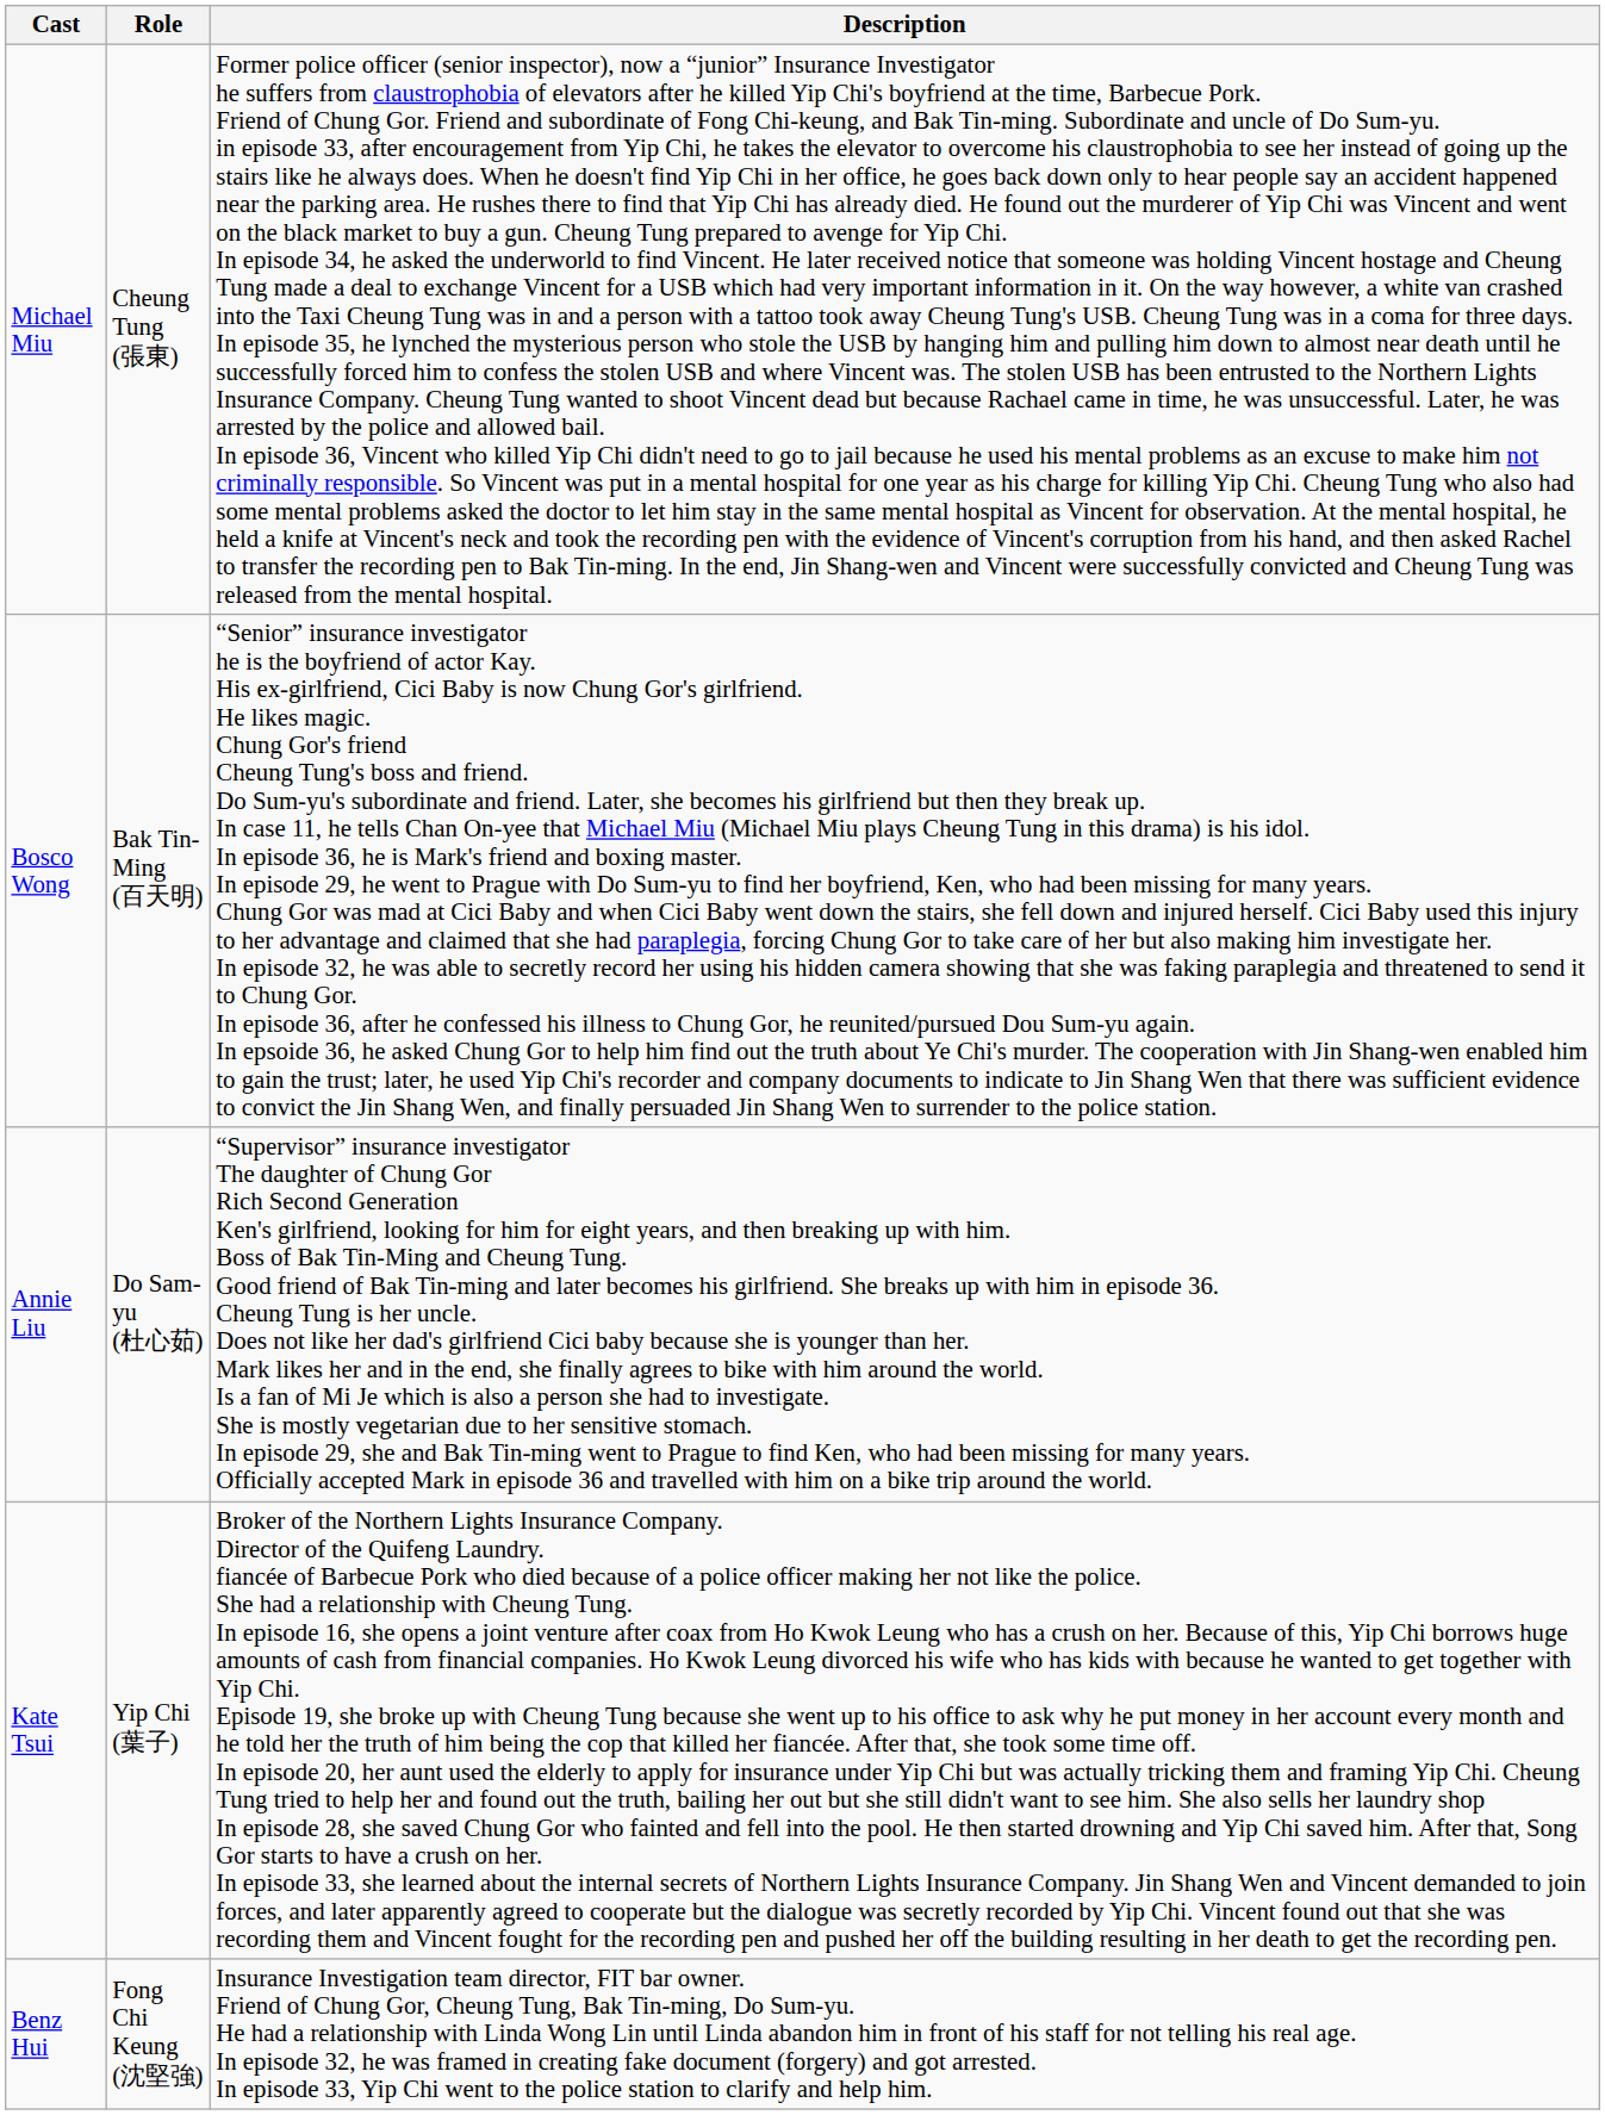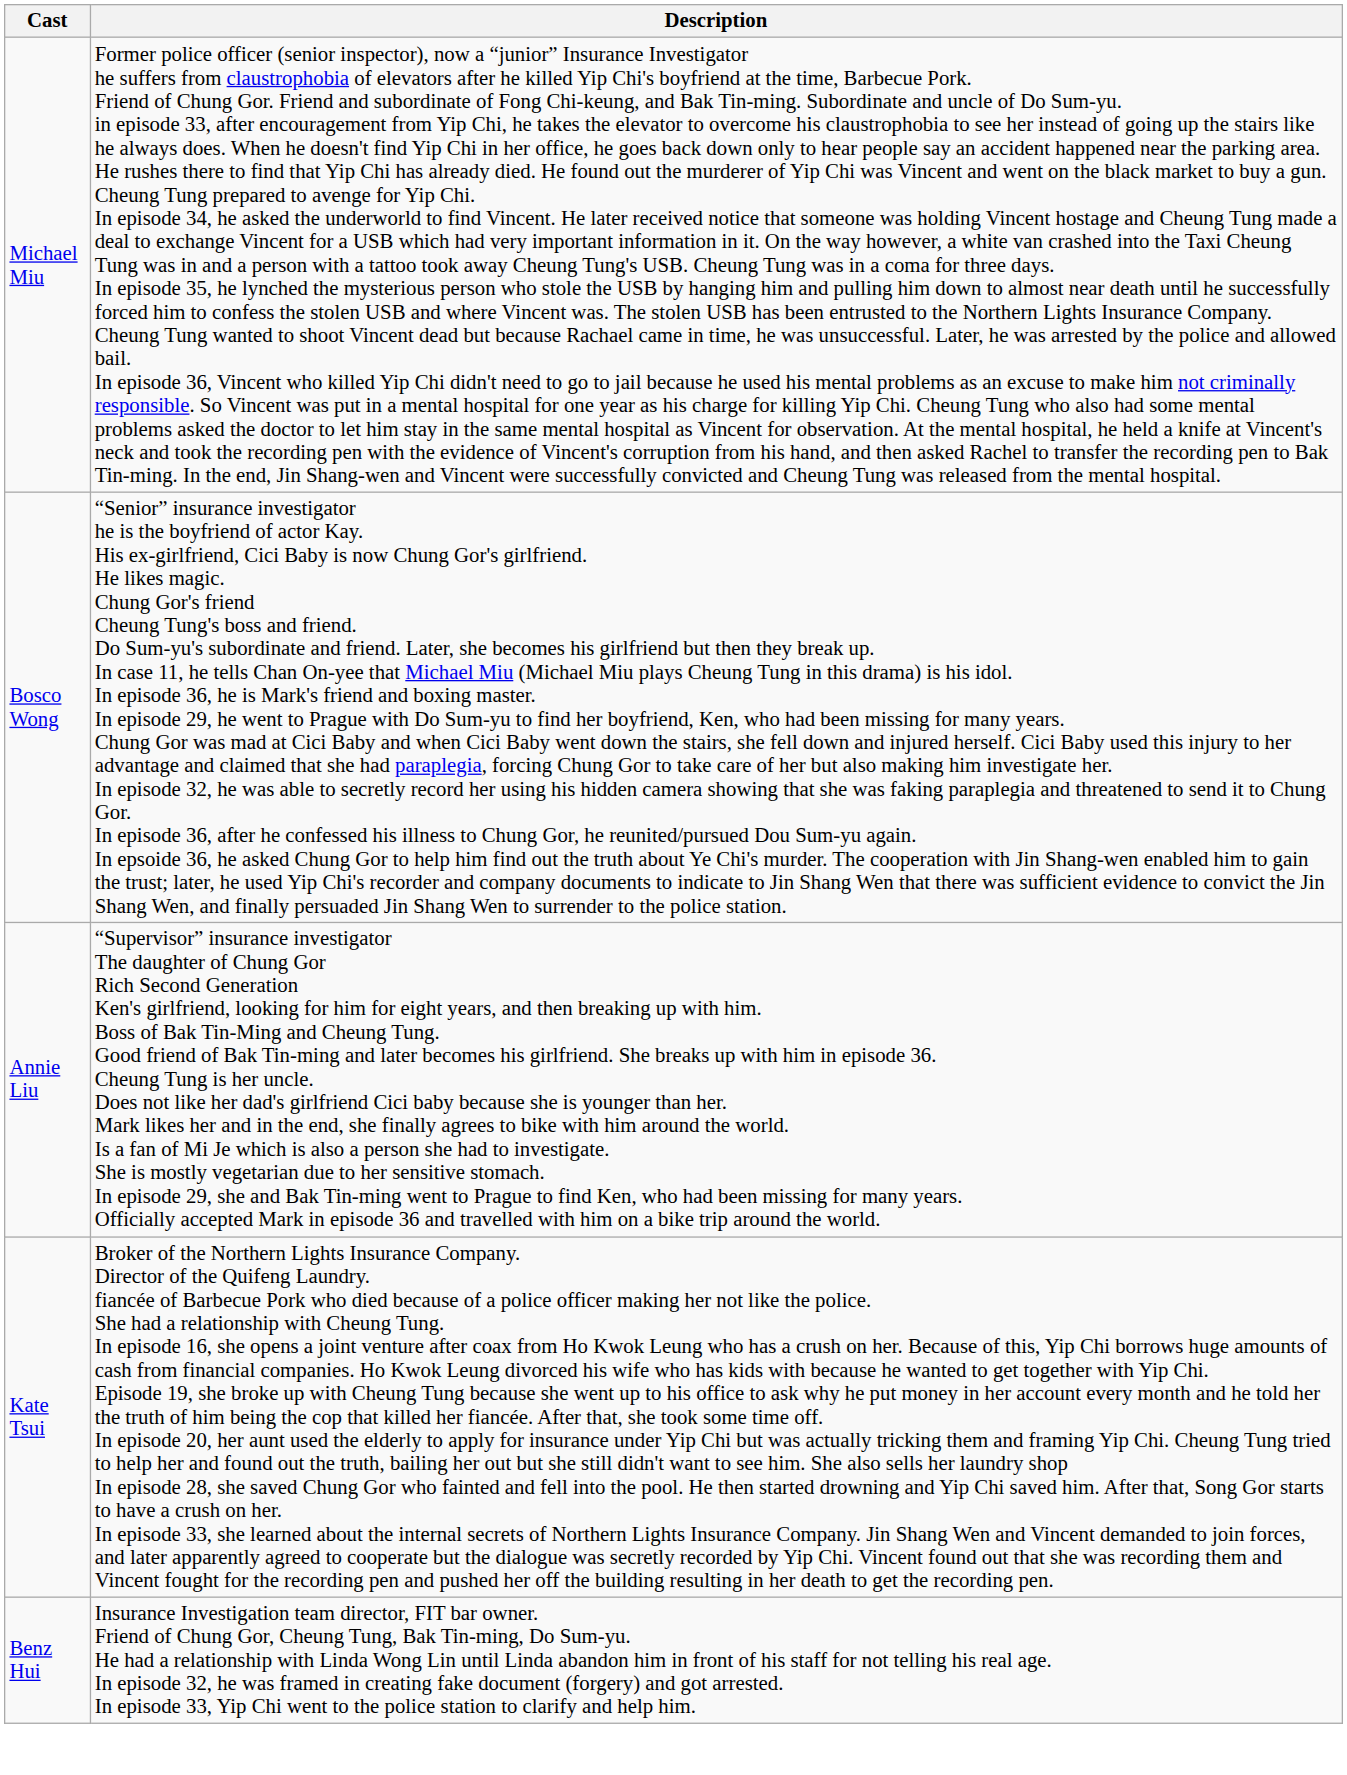 <table class="wikitable" width="65%">
 <tr>
 <th>Cast</th>
-<th>Role</th>
 <th>Description</th>
 </tr>
 <tr>
 <td><a href='#'>Michael Miu</a></td>
-<td>Cheung Tung <br> (張東)</td>
 <td>Former police officer (senior inspector), now a “junior” Insurance Investigator<br> he suffers from <a href='#'>claustrophobia</a> of elevators after he killed Yip Chi's boyfriend at the time, Barbecue Pork. <br> Friend of Chung Gor. Friend and subordinate of Fong Chi-keung, and Bak Tin-ming. Subordinate and uncle of Do Sum-yu.  <br> in episode 33, after encouragement from Yip Chi, he takes the elevator to overcome his claustrophobia to see her instead of going up the stairs like he always does. When he doesn't find Yip Chi in her office, he goes back down only to hear people say an accident happened near the parking area. He rushes there to find that Yip Chi has already died. He found out the murderer of Yip Chi was Vincent and went on the black market to buy a gun. Cheung Tung prepared to avenge for Yip Chi. <br> In episode 34, he asked the underworld to find Vincent. He later received notice that someone was holding Vincent hostage and Cheung Tung made a deal to exchange Vincent for a USB which had very important information in it. On the way however, a white van crashed into the Taxi Cheung Tung was in and a person with a tattoo took away Cheung Tung's USB. Cheung Tung was in a coma for three days. <br> In episode 35, he lynched the mysterious person who stole the USB by hanging him and pulling him down to almost near death until he successfully forced him to confess the stolen USB and where Vincent was. The stolen USB has been entrusted to the Northern Lights Insurance Company. Cheung Tung wanted to shoot Vincent dead but because Rachael came in time, he was unsuccessful. Later, he was arrested by the police and allowed bail. <br> In episode 36, Vincent who killed Yip Chi didn't need to go to jail because he used his mental problems as an excuse to make him <a href='#'>not criminally responsible</a>. So Vincent was put in a mental hospital for one year as his charge for killing Yip Chi. Cheung Tung who also had some mental problems asked the doctor to let him stay in the same mental hospital as Vincent for observation. At the mental hospital, he held a knife at Vincent's neck and took the recording pen with the evidence of Vincent's corruption from his hand, and then asked Rachel to transfer the recording pen to Bak Tin-ming. In the end, Jin Shang-wen and Vincent were successfully convicted and Cheung Tung was released from the mental hospital.</td>
 </tr>
 <tr>
 <td><a href='#'>Bosco Wong</a></td>
-<td>Bak Tin-Ming <br> (百天明)</td>
 <td>“Senior” insurance investigator <br> he is the boyfriend of actor Kay. <br> His ex-girlfriend, Cici Baby is now Chung Gor's girlfriend. <br> He likes magic. <br> Chung Gor's friend <br> Cheung Tung's boss and friend. <br> Do Sum-yu's subordinate and friend. Later, she becomes his girlfriend but then they break up. <br> In case 11, he tells Chan On-yee that <a href='#'>Michael Miu</a> (Michael Miu plays Cheung Tung in this drama) is his idol. <br> In episode 36, he is Mark's friend and boxing master. <br> In episode 29, he went to Prague with Do Sum-yu to find her boyfriend, Ken, who had been missing for many years. <br> Chung Gor was mad at Cici Baby and when Cici Baby went down the stairs, she fell down and injured herself. Cici Baby used this injury to her advantage and claimed that she had <a href='#'>paraplegia</a>, forcing Chung Gor to take care of her but also making him investigate her. <br> In episode 32, he was able to secretly record her using his hidden camera showing that she was faking paraplegia and threatened to send it to Chung Gor. <br> In episode 36, after he confessed his illness to Chung Gor, he reunited/pursued Dou Sum-yu again. <br> In epsoide 36, he asked Chung Gor to help him find out the truth about Ye Chi's murder. The cooperation with Jin Shang-wen enabled him to gain the trust; later, he used Yip Chi's recorder and company documents to indicate to Jin Shang Wen that there was sufficient evidence to convict the Jin Shang Wen, and finally persuaded Jin Shang Wen to surrender to the police station.</td>
 </tr>
 <tr>
 <td><a href='#'>Annie Liu</a></td>
-<td>Do Sam-yu <br> (杜心茹)</td>
 <td>“Supervisor” insurance investigator <br> The daughter of Chung Gor <br> Rich Second Generation <br> Ken's girlfriend, looking for him for eight years, and then breaking up with him. <br> Boss of Bak Tin-Ming and Cheung Tung. <br> Good friend of Bak Tin-ming and later becomes his girlfriend. She breaks up with him in episode 36. <br> Cheung Tung is her uncle. <br> Does not like her dad's girlfriend Cici baby because she is younger than her. <br> Mark likes her and in the end, she finally agrees to bike with him around the world. <br> Is a fan of Mi Je which is also a person she had to investigate. <br> She is mostly vegetarian due to her sensitive stomach. <br> In episode 29, she and Bak Tin-ming went to Prague to find Ken, who had been missing for many years. <br> Officially accepted Mark in episode 36 and travelled with him on a bike trip around the world.</td>
 </tr>
 <tr>
 <td><a href='#'>Kate Tsui</a></td>
-<td>Yip Chi <br> (葉子)</td>
 <td>Broker of the Northern Lights Insurance Company. <br> Director of the Quifeng Laundry. <br> fiancée of Barbecue Pork who died because of a police officer making her not like the police. <br> She had a relationship with Cheung Tung. <br> In episode 16, she opens a joint venture after coax from Ho Kwok Leung who has a crush on her. Because of this, Yip Chi borrows huge amounts of cash from financial companies. Ho Kwok Leung divorced his wife who has kids with because he wanted to get together with Yip Chi. <br> Episode 19, she broke up with Cheung Tung because she went up to his office to ask why he put money in her account every month and he told her the truth of him being the cop that killed her fiancée. After that, she took some time off. <br> In episode 20, her aunt used the elderly to apply for insurance under Yip Chi but was actually tricking them and framing Yip Chi. Cheung Tung tried to help her and found out the truth, bailing her out but she still didn't want to see him. She also sells her laundry shop<br> In episode 28, she saved Chung Gor who fainted and fell into the pool. He then started drowning and Yip Chi saved him. After that, Song Gor starts to have a crush on her. <br> In episode 33, she learned about the internal secrets of Northern Lights Insurance Company. Jin Shang Wen and Vincent demanded to join forces, and later apparently agreed to cooperate but the dialogue was secretly recorded by Yip Chi. Vincent found out that she was recording them and Vincent fought for the recording pen and pushed her off the building resulting in her death to get the recording pen.</td>
 </tr>
 <tr>
 <td><a href='#'>Benz Hui</a></td>
-<td>Fong Chi Keung <br> (沈堅強)</td>
 <td>Insurance Investigation team director, FIT bar owner. <br> Friend of Chung Gor, Cheung Tung, Bak Tin-ming, Do Sum-yu. <br> He had a relationship with Linda Wong Lin until Linda abandon him in front of his staff for not telling his real age. <br> In episode 32, he was framed in creating fake document (forgery) and got arrested. <br> In episode 33, Yip Chi went to the police station to clarify and help him.</td>
 </tr>
 </table>
